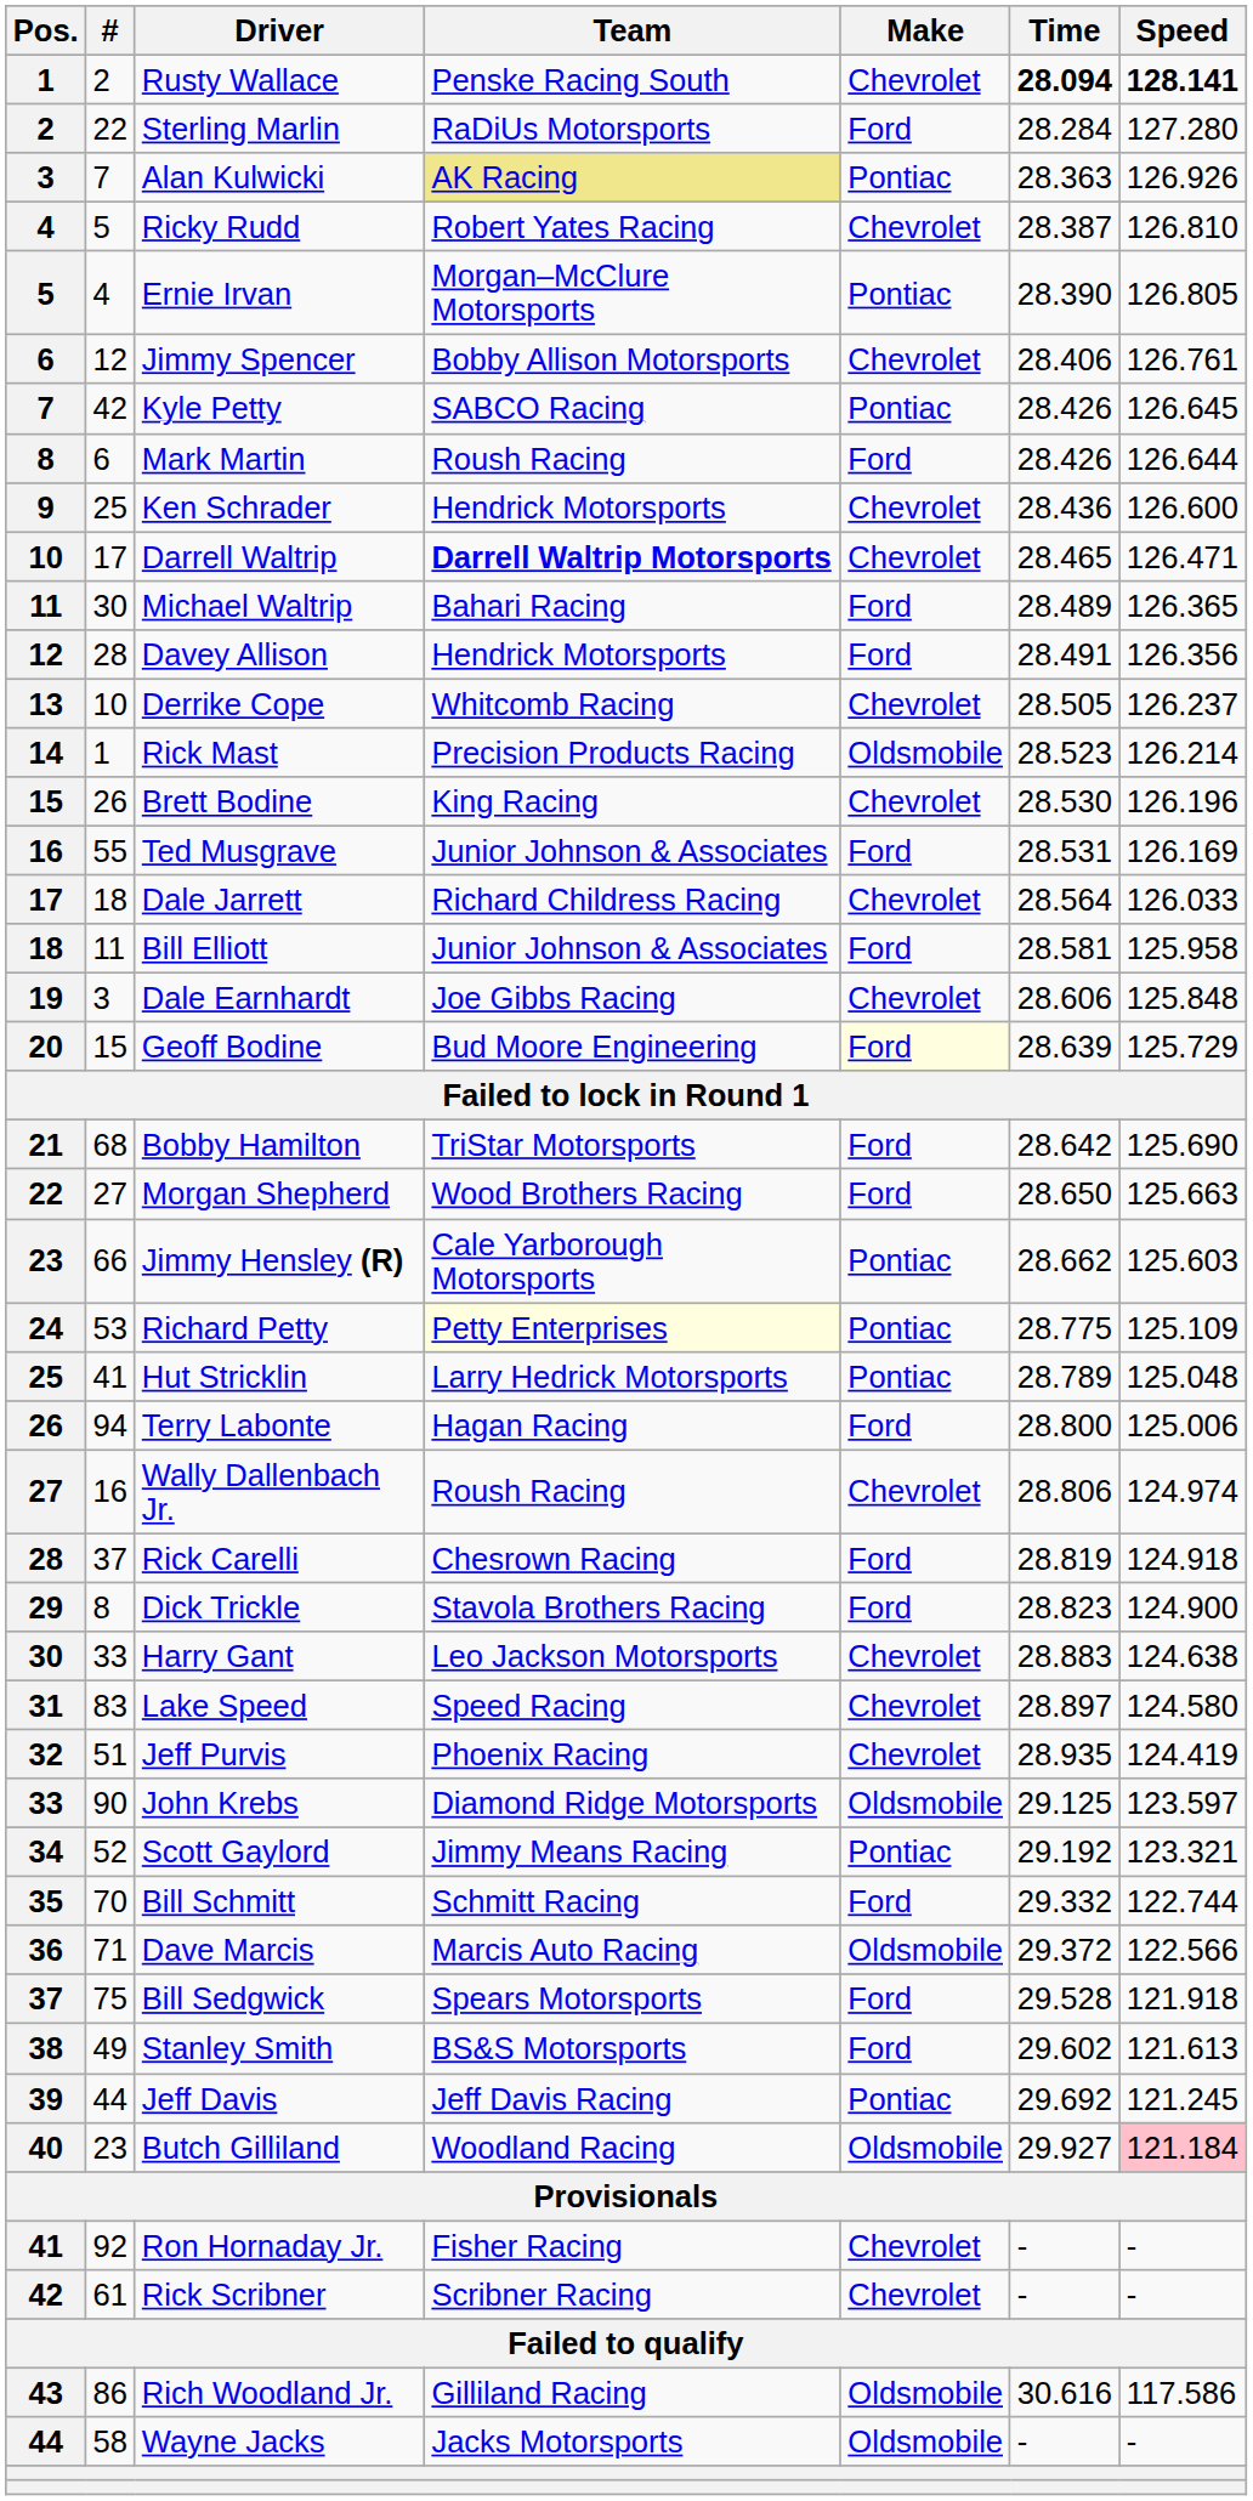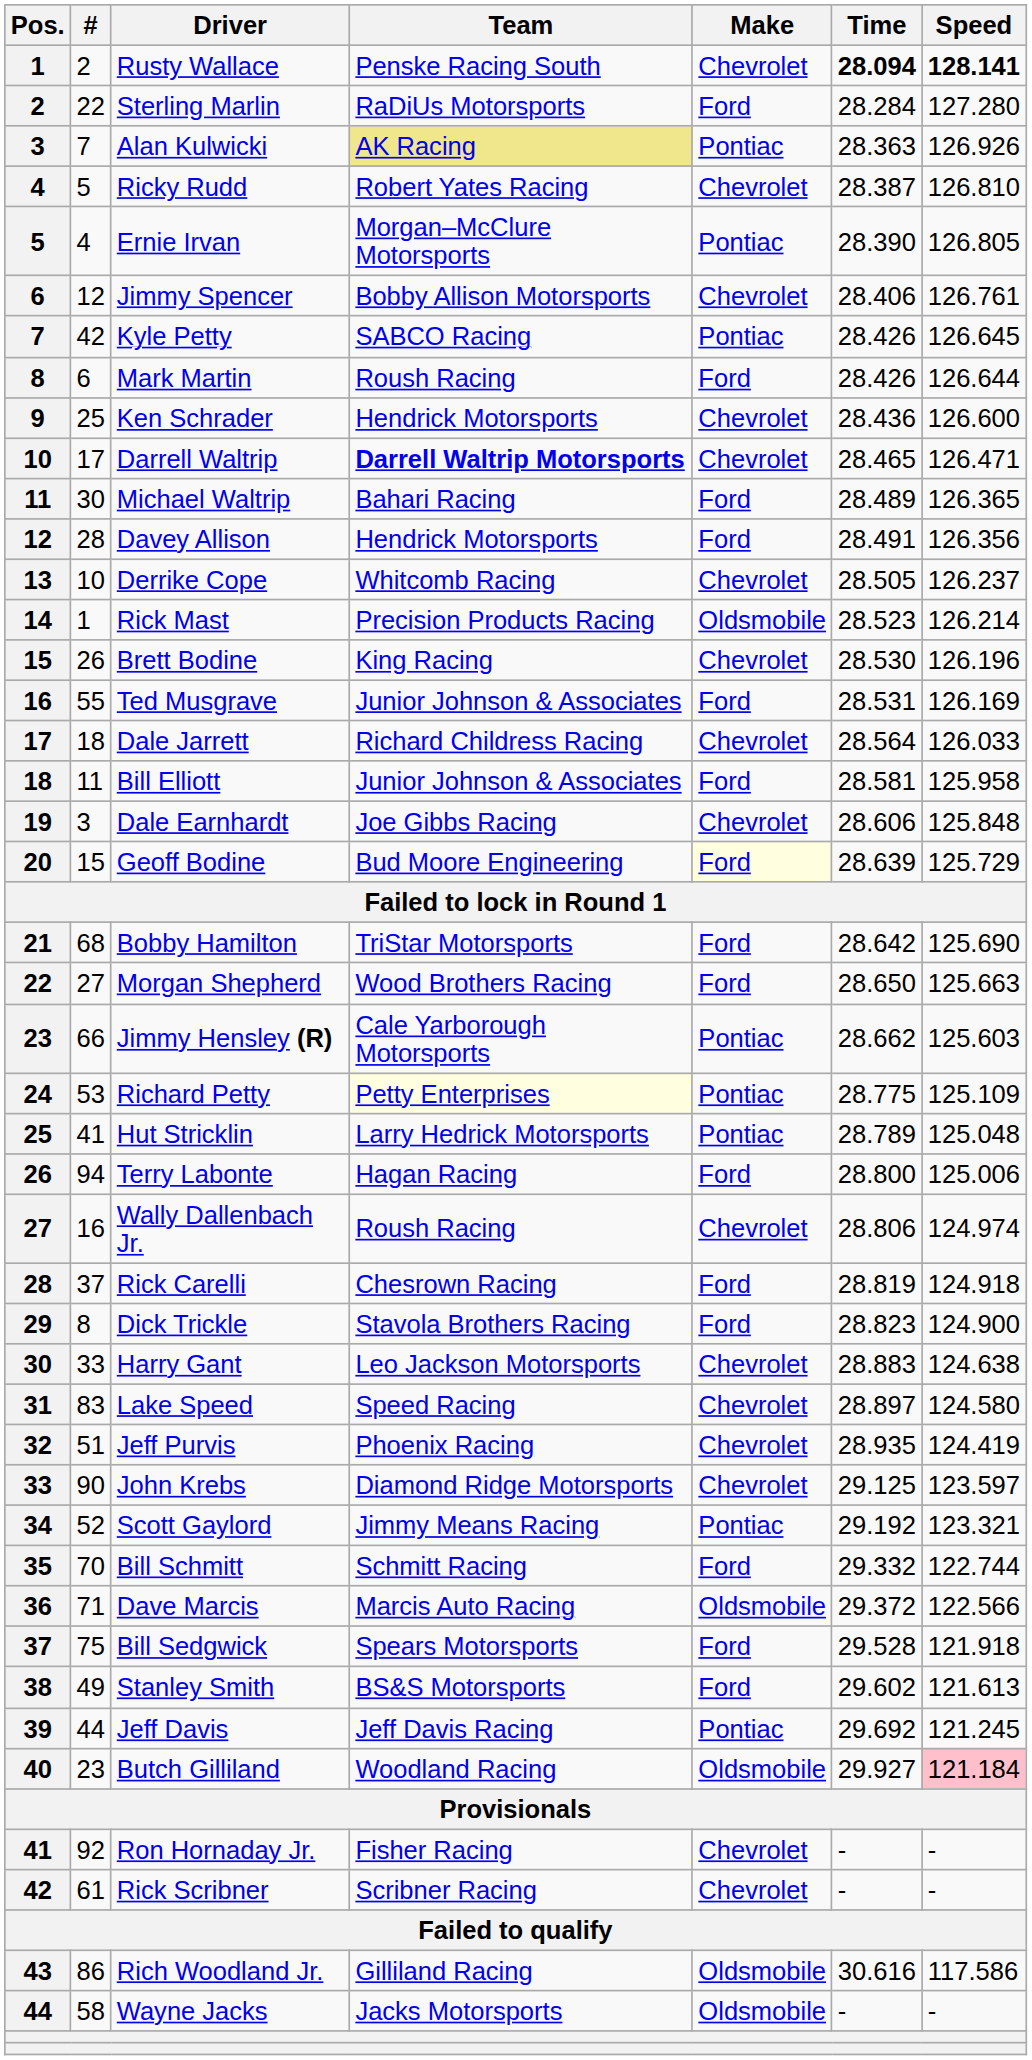 <table class="wikitable" style="font-size:95%">
 <tr>
 <th>Pos.</th>
 <th>#</th>
 <th>Driver</th>
 <th>Team</th>
 <th>Make</th>
 <th>Time</th>
 <th>Speed</th>
 </tr>
 <tr>
 <th>1</th>
 <td>2</td>
 <td><a href='#'>Rusty Wallace</a></td>
 <td><a href='#'>Penske Racing South</a></td>
 <td><a href='#'>Chevrolet</a></td>
 <td><strong>28.094</strong></td>
 <td><strong>128.141</strong></td>
 </tr>
 <tr>
 <th>2</th>
 <td>22</td>
 <td><a href='#'>Sterling Marlin</a></td>
 <td><a href='#'>RaDiUs Motorsports</a></td>
 <td><a href='#'>Ford</a></td>
 <td>28.284</td>
 <td>127.280</td>
 </tr>
 <tr>
 <th>3</th>
 <td>7</td>
 <td><a href='#'>Alan Kulwicki</a></td>
 <td style="background: khaki;"><a href='#'>AK Racing</a></td>
 <td><a href='#'>Pontiac</a></td>
 <td>28.363</td>
 <td>126.926</td>
 </tr>
 <tr>
 <th>4</th>
 <td>5</td>
 <td><a href='#'>Ricky Rudd</a></td>
 <td><a href='#'>Robert Yates Racing</a></td>
 <td><a href='#'>Chevrolet</a></td>
 <td>28.387</td>
 <td>126.810</td>
 </tr>
 <tr>
 <th>5</th>
 <td>4</td>
 <td><a href='#'>Ernie Irvan</a></td>
 <td><a href='#'>Morgan–McClure Motorsports</a></td>
 <td><a href='#'>Pontiac</a></td>
 <td>28.390</td>
 <td>126.805</td>
 </tr>
 <tr>
 <th>6</th>
 <td>12</td>
 <td><a href='#'>Jimmy Spencer</a></td>
 <td><a href='#'>Bobby Allison Motorsports</a></td>
 <td><a href='#'>Chevrolet</a></td>
 <td>28.406</td>
 <td>126.761</td>
 </tr>
 <tr>
 <th>7</th>
 <td>42</td>
 <td><a href='#'>Kyle Petty</a></td>
 <td><a href='#'>SABCO Racing</a></td>
 <td><a href='#'>Pontiac</a></td>
 <td>28.426</td>
 <td>126.645</td>
 </tr>
 <tr>
 <th>8</th>
 <td>6</td>
 <td><a href='#'>Mark Martin</a></td>
 <td><a href='#'>Roush Racing</a></td>
 <td><a href='#'>Ford</a></td>
 <td>28.426</td>
 <td>126.644</td>
 </tr>
 <tr>
 <th>9</th>
 <td>25</td>
 <td><a href='#'>Ken Schrader</a></td>
 <td><a href='#'>Hendrick Motorsports</a></td>
 <td><a href='#'>Chevrolet</a></td>
 <td>28.436</td>
 <td>126.600</td>
 </tr>
 <tr>
 <th>10</th>
 <td>17</td>
 <td><a href='#'>Darrell Waltrip</a></td>
 <td><strong><a href='#'>Darrell Waltrip Motorsports</a></strong></td>
 <td><a href='#'>Chevrolet</a></td>
 <td>28.465</td>
 <td>126.471</td>
 </tr>
 <tr>
 <th>11</th>
 <td>30</td>
 <td><a href='#'>Michael Waltrip</a></td>
 <td><a href='#'>Bahari Racing</a></td>
 <td><a href='#'>Ford</a></td>
 <td>28.489</td>
 <td>126.365</td>
 </tr>
 <tr>
 <th>12</th>
 <td>28</td>
 <td><a href='#'>Davey Allison</a></td>
 <td><a href='#'>Hendrick Motorsports</a></td>
 <td><a href='#'>Ford</a></td>
 <td>28.491</td>
 <td>126.356</td>
 </tr>
 <tr>
 <th>13</th>
 <td>10</td>
 <td><a href='#'>Derrike Cope</a></td>
 <td><a href='#'>Whitcomb Racing</a></td>
 <td><a href='#'>Chevrolet</a></td>
 <td>28.505</td>
 <td>126.237</td>
 </tr>
 <tr>
 <th>14</th>
 <td>1</td>
 <td><a href='#'>Rick Mast</a></td>
 <td><a href='#'>Precision Products Racing</a></td>
 <td><a href='#'>Oldsmobile</a></td>
 <td>28.523</td>
 <td>126.214</td>
 </tr>
 <tr>
 <th>15</th>
 <td>26</td>
 <td><a href='#'>Brett Bodine</a></td>
 <td><a href='#'>King Racing</a></td>
 <td><a href='#'>Chevrolet</a></td>
 <td>28.530</td>
 <td>126.196</td>
 </tr>
 <tr>
 <th>16</th>
 <td>55</td>
 <td><a href='#'>Ted Musgrave</a></td>
 <td><a href='#'>Junior Johnson & Associates</a></td>
 <td><a href='#'>Ford</a></td>
 <td>28.531</td>
 <td>126.169</td>
 </tr>
 <tr>
 <th>17</th>
 <td>18</td>
 <td><a href='#'>Dale Jarrett</a></td>
 <td><a href='#'>Richard Childress Racing</a></td>
 <td><a href='#'>Chevrolet</a></td>
 <td>28.564</td>
 <td>126.033</td>
 </tr>
 <tr>
 <th>18</th>
 <td>11</td>
 <td><a href='#'>Bill Elliott</a></td>
 <td><a href='#'>Junior Johnson & Associates</a></td>
 <td><a href='#'>Ford</a></td>
 <td>28.581</td>
 <td>125.958</td>
 </tr>
 <tr>
 <th>19</th>
 <td>3</td>
 <td><a href='#'>Dale Earnhardt</a></td>
 <td><a href='#'>Joe Gibbs Racing</a></td>
 <td><a href='#'>Chevrolet</a></td>
 <td>28.606</td>
 <td>125.848</td>
 </tr>
 <tr>
 <th>20</th>
 <td>15</td>
 <td><a href='#'>Geoff Bodine</a></td>
 <td><a href='#'>Bud Moore Engineering</a></td>
 <td style="background: lightyellow;"><a href='#'>Ford</a></td>
 <td>28.639</td>
 <td>125.729</td>
 </tr>
 <tr>
 <th colspan="7">Failed to lock in Round 1</th>
 </tr>
 <tr>
 <th>21</th>
 <td>68</td>
 <td><a href='#'>Bobby Hamilton</a></td>
 <td><a href='#'>TriStar Motorsports</a></td>
 <td><a href='#'>Ford</a></td>
 <td>28.642</td>
 <td>125.690</td>
 </tr>
 <tr>
 <th>22</th>
 <td>27</td>
 <td><a href='#'>Morgan Shepherd</a></td>
 <td><a href='#'>Wood Brothers Racing</a></td>
 <td><a href='#'>Ford</a></td>
 <td>28.650</td>
 <td>125.663</td>
 </tr>
 <tr>
 <th>23</th>
 <td>66</td>
 <td><a href='#'>Jimmy Hensley</a> <strong>(R)</strong></td>
 <td><a href='#'>Cale Yarborough Motorsports</a></td>
 <td><a href='#'>Pontiac</a></td>
 <td>28.662</td>
 <td>125.603</td>
 </tr>
 <tr>
 <th>24</th>
 <td>53</td>
 <td><a href='#'>Richard Petty</a></td>
 <td style="background: lightyellow;"><a href='#'>Petty Enterprises</a></td>
 <td><a href='#'>Pontiac</a></td>
 <td>28.775</td>
 <td>125.109</td>
 </tr>
 <tr>
 <th>25</th>
 <td>41</td>
 <td><a href='#'>Hut Stricklin</a></td>
 <td><a href='#'>Larry Hedrick Motorsports</a></td>
 <td><a href='#'>Pontiac</a></td>
 <td>28.789</td>
 <td>125.048</td>
 </tr>
 <tr>
 <th>26</th>
 <td>94</td>
 <td><a href='#'>Terry Labonte</a></td>
 <td><a href='#'>Hagan Racing</a></td>
 <td><a href='#'>Ford</a></td>
 <td>28.800</td>
 <td>125.006</td>
 </tr>
 <tr>
 <th>27</th>
 <td>16</td>
 <td><a href='#'>Wally Dallenbach Jr.</a></td>
 <td><a href='#'>Roush Racing</a></td>
 <td><a href='#'>Chevrolet</a></td>
 <td>28.806</td>
 <td>124.974</td>
 </tr>
 <tr>
 <th>28</th>
 <td>37</td>
 <td><a href='#'>Rick Carelli</a></td>
 <td><a href='#'>Chesrown Racing</a></td>
 <td><a href='#'>Ford</a></td>
 <td>28.819</td>
 <td>124.918</td>
 </tr>
 <tr>
 <th>29</th>
 <td>8</td>
 <td><a href='#'>Dick Trickle</a></td>
 <td><a href='#'>Stavola Brothers Racing</a></td>
 <td><a href='#'>Ford</a></td>
 <td>28.823</td>
 <td>124.900</td>
 </tr>
 <tr>
 <th>30</th>
 <td>33</td>
 <td><a href='#'>Harry Gant</a></td>
 <td><a href='#'>Leo Jackson Motorsports</a></td>
 <td><a href='#'>Chevrolet</a></td>
 <td>28.883</td>
 <td>124.638</td>
 </tr>
 <tr>
 <th>31</th>
 <td>83</td>
 <td><a href='#'>Lake Speed</a></td>
 <td><a href='#'>Speed Racing</a></td>
 <td><a href='#'>Chevrolet</a></td>
 <td>28.897</td>
 <td>124.580</td>
 </tr>
 <tr>
 <th>32</th>
 <td>51</td>
 <td><a href='#'>Jeff Purvis</a></td>
 <td><a href='#'>Phoenix Racing</a></td>
 <td><a href='#'>Chevrolet</a></td>
 <td>28.935</td>
 <td>124.419</td>
 </tr>
 <tr>
 <th>33</th>
 <td>90</td>
 <td><a href='#'>John Krebs</a></td>
 <td><a href='#'>Diamond Ridge Motorsports</a></td>
-<td><a href='#'>Oldsmobile</a></td>
+<td><a href='#'>Chevrolet</a></td>
 <td>29.125</td>
 <td>123.597</td>
 </tr>
 <tr>
 <th>34</th>
 <td>52</td>
 <td><a href='#'>Scott Gaylord</a></td>
 <td><a href='#'>Jimmy Means Racing</a></td>
 <td><a href='#'>Pontiac</a></td>
 <td>29.192</td>
 <td>123.321</td>
 </tr>
 <tr>
 <th>35</th>
 <td>70</td>
 <td><a href='#'>Bill Schmitt</a></td>
 <td><a href='#'>Schmitt Racing</a></td>
 <td><a href='#'>Ford</a></td>
 <td>29.332</td>
 <td>122.744</td>
 </tr>
 <tr>
 <th>36</th>
 <td>71</td>
 <td><a href='#'>Dave Marcis</a></td>
 <td><a href='#'>Marcis Auto Racing</a></td>
 <td><a href='#'>Oldsmobile</a></td>
 <td>29.372</td>
 <td>122.566</td>
 </tr>
 <tr>
 <th>37</th>
 <td>75</td>
 <td><a href='#'>Bill Sedgwick</a></td>
 <td><a href='#'>Spears Motorsports</a></td>
 <td><a href='#'>Ford</a></td>
 <td>29.528</td>
 <td>121.918</td>
 </tr>
 <tr>
 <th>38</th>
 <td>49</td>
 <td><a href='#'>Stanley Smith</a></td>
 <td><a href='#'>BS&S Motorsports</a></td>
 <td><a href='#'>Ford</a></td>
 <td>29.602</td>
 <td>121.613</td>
 </tr>
 <tr>
 <th>39</th>
 <td>44</td>
 <td><a href='#'>Jeff Davis</a></td>
 <td><a href='#'>Jeff Davis Racing</a></td>
 <td><a href='#'>Pontiac</a></td>
 <td>29.692</td>
 <td>121.245</td>
 </tr>
 <tr>
 <th>40</th>
 <td>23</td>
 <td><a href='#'>Butch Gilliland</a></td>
 <td><a href='#'>Woodland Racing</a></td>
 <td><a href='#'>Oldsmobile</a></td>
 <td>29.927</td>
 <td style="background: pink;">121.184</td>
 </tr>
 <tr>
 <th colspan="7">Provisionals</th>
 </tr>
 <tr>
 <th>41</th>
 <td>92</td>
 <td><a href='#'>Ron Hornaday Jr.</a></td>
 <td><a href='#'>Fisher Racing</a></td>
 <td><a href='#'>Chevrolet</a></td>
 <td>-</td>
 <td>-</td>
 </tr>
 <tr>
 <th>42</th>
 <td>61</td>
 <td><a href='#'>Rick Scribner</a></td>
 <td><a href='#'>Scribner Racing</a></td>
 <td><a href='#'>Chevrolet</a></td>
 <td>-</td>
 <td>-</td>
 </tr>
 <tr>
 <th colspan="7">Failed to qualify</th>
 </tr>
 <tr>
 <th>43</th>
 <td>86</td>
 <td><a href='#'>Rich Woodland Jr.</a></td>
 <td><a href='#'>Gilliland Racing</a></td>
 <td><a href='#'>Oldsmobile</a></td>
 <td>30.616</td>
 <td>117.586</td>
 </tr>
 <tr>
 <th>44</th>
 <td>58</td>
 <td><a href='#'>Wayne Jacks</a></td>
 <td><a href='#'>Jacks Motorsports</a></td>
 <td><a href='#'>Oldsmobile</a></td>
 <td>-</td>
 <td>-</td>
 </tr>
 <tr>
 <th colspan="7"></th>
 </tr>
 <tr>
 <th colspan="7"></th>
 </tr>
 </table>
